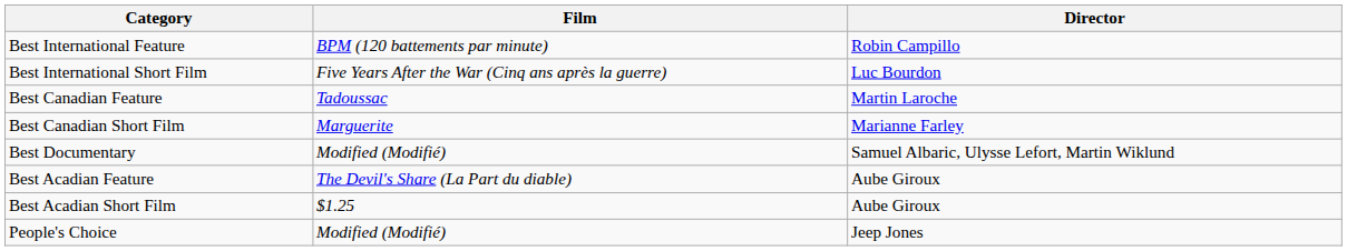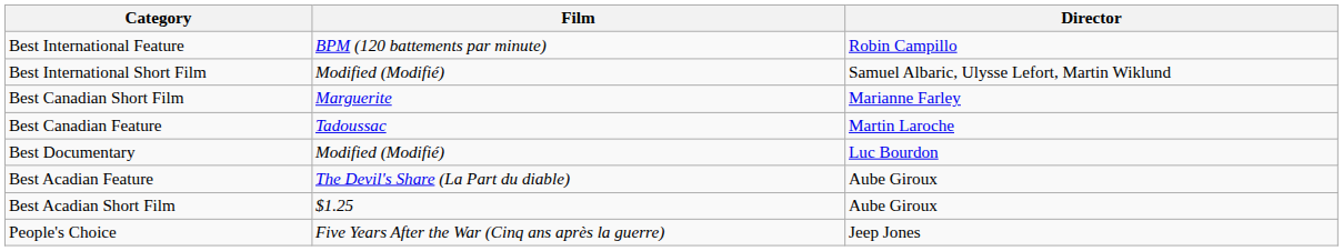 <table class="wikitable sortable"  width=100%>
 <tr>
 <th>Category</th>
 <th>Film</th>
 <th>Director</th>
 </tr>
 <tr>
 <td>Best International Feature</td>
 <td><em><a href='#'>BPM</a> (120 battements par minute)</em></td>
 <td><a href='#'>Robin Campillo</a></td>
 </tr>
 <tr>
 <td>Best International Short Film</td>
-<td><em>Five Years After the War (Cinq ans après la guerre)</em></td>
-<td><a href='#'>Luc Bourdon</a></td>
+<td><em>Modified (Modifié)</em></td>
+<td>Samuel Albaric, Ulysse Lefort, Martin Wiklund</td>
+</tr>
+<tr>
+<td>Best Canadian Short Film</td>
+<td><em><a href='#'>Marguerite</a></em></td>
+<td><a href='#'>Marianne Farley</a></td>
 </tr>
 <tr>
 <td>Best Canadian Feature</td>
 <td><em><a href='#'>Tadoussac</a></em></td>
 <td><a href='#'>Martin Laroche</a></td>
 </tr>
 <tr>
-<td>Best Canadian Short Film</td>
-<td><em><a href='#'>Marguerite</a></em></td>
-<td><a href='#'>Marianne Farley</a></td>
-</tr>
-<tr>
 <td>Best Documentary</td>
 <td><em>Modified (Modifié)</em></td>
-<td>Samuel Albaric, Ulysse Lefort, Martin Wiklund</td>
+<td><a href='#'>Luc Bourdon</a></td>
 </tr>
 <tr>
 <td>Best Acadian Feature</td>
 <td><em><a href='#'>The Devil's Share</a> (La Part du diable)</em></td>
 <td>Aube Giroux</td>
 </tr>
 <tr>
 <td>Best Acadian Short Film</td>
 <td><em>$1.25</em></td>
 <td>Aube Giroux</td>
 </tr>
 <tr>
 <td>People's Choice</td>
-<td><em>Modified (Modifié)</em></td>
+<td><em>Five Years After the War (Cinq ans après la guerre)</em></td>
 <td>Jeep Jones</td>
 </tr>
 </table>
